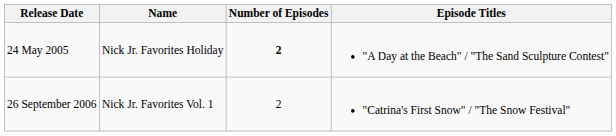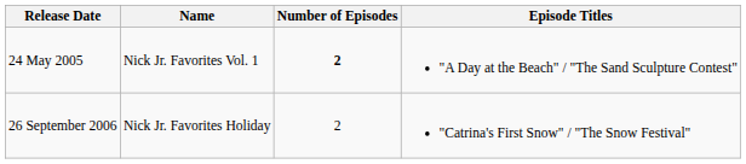 <table class="wikitable">
 <tr>
 <th>Release Date</th>
 <th>Name</th>
 <th>Number of Episodes</th>
 <th>Episode Titles</th>
 </tr>
 <tr>
 <td>24 May 2005</td>
-<td>Nick Jr. Favorites Holiday</td>
+<td>Nick Jr. Favorites Vol. 1</td>
 <td align="center"><strong>2</strong></td>
 <td><br><ul><li>"A Day at the Beach" / "The Sand Sculpture Contest"</li></ul></td>
 </tr>
 <tr>
 <td>26 September 2006</td>
-<td>Nick Jr. Favorites Vol. 1</td>
+<td>Nick Jr. Favorites Holiday</td>
 <td align="center">2</td>
 <td><br><ul><li>"Catrina's First Snow" / "The Snow Festival"</li></ul></td>
 </tr>
 </table>
